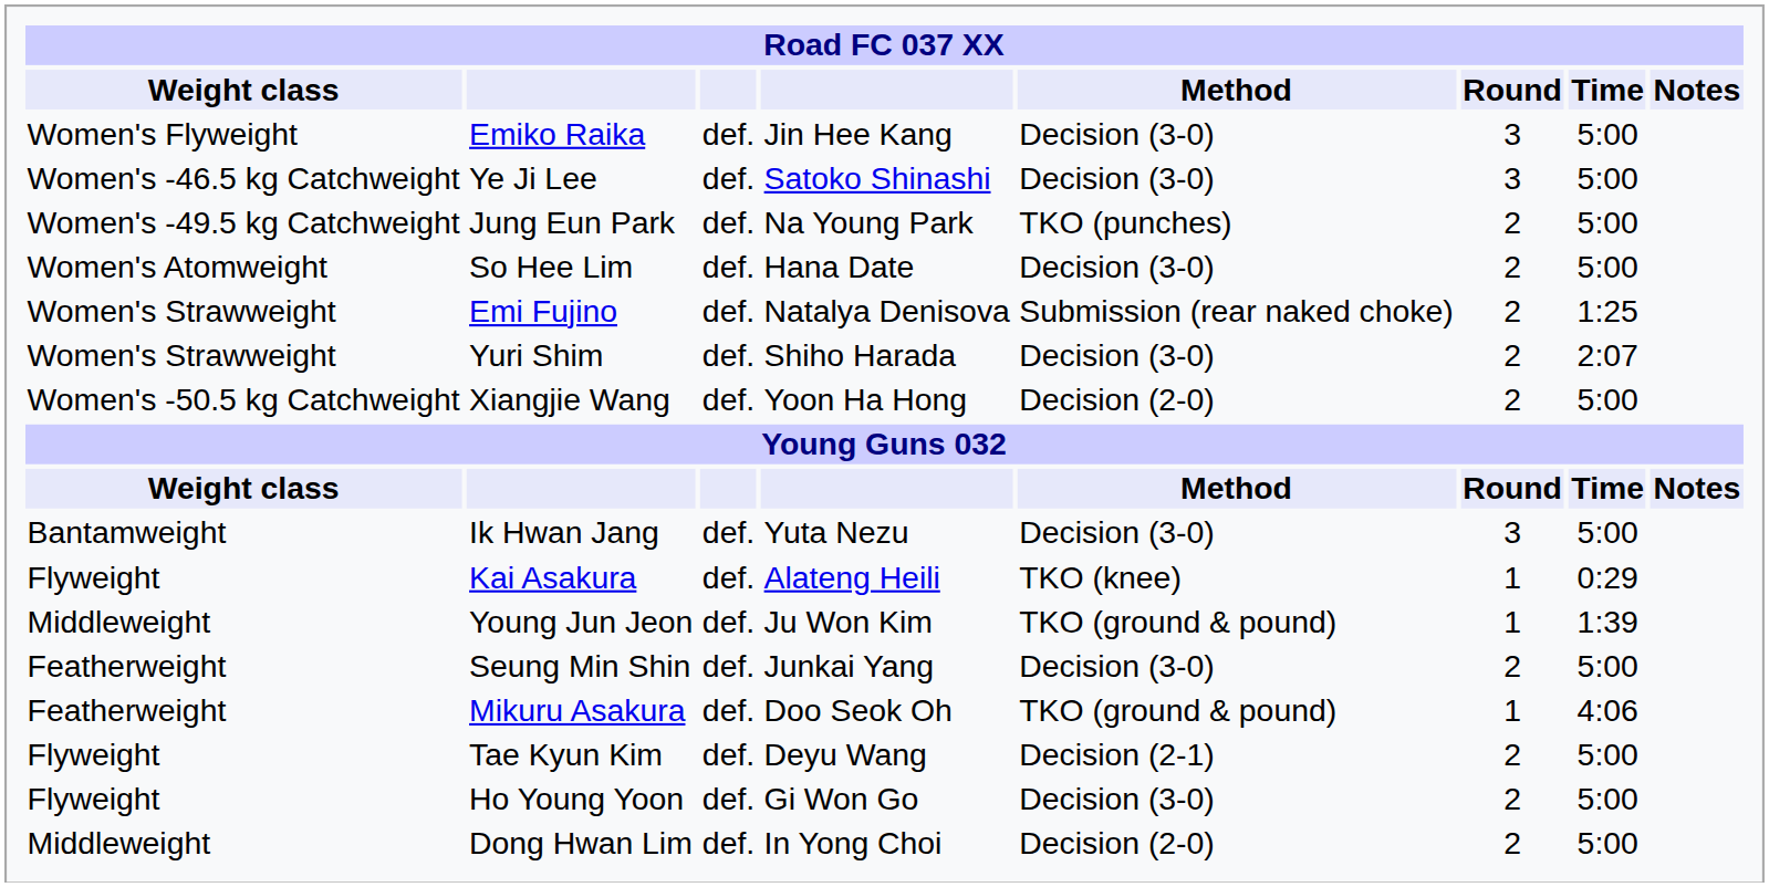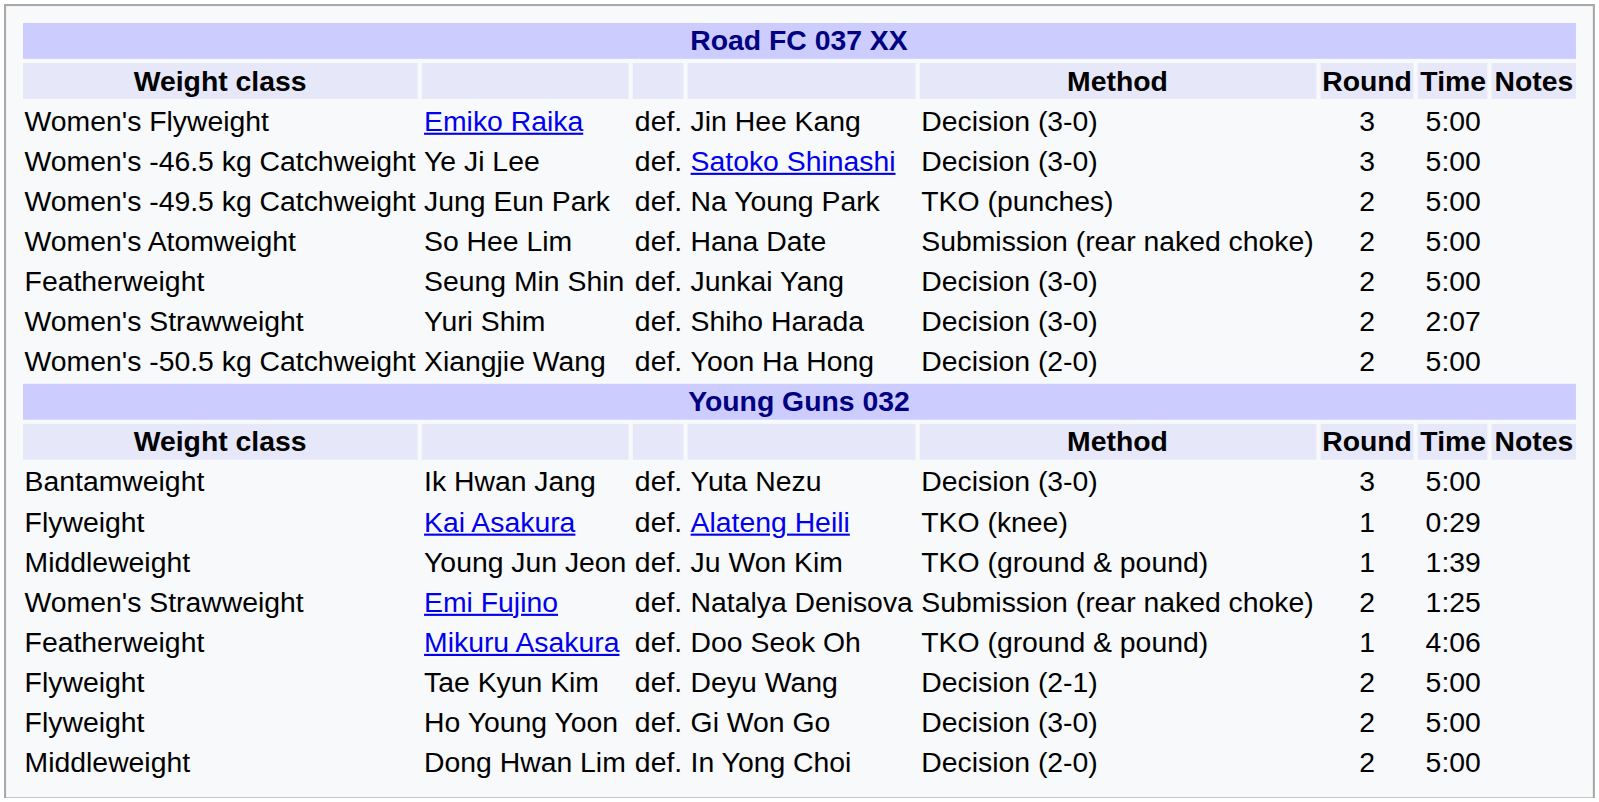 <table style="font-size: 84%; border: 1px solid darkgray; padding: 0.43em; background-color: #F8F9FA;">
 <tr>
 <th colspan="8" style="background-color: #ccf; color: #000080; text-align: center;">Road FC 037 XX</th>
 </tr>
 <tr>
 <th colspan="1" style="background-color: #E6E8FA; color: #000000; text-align: center;">Weight class</th>
 <th colspan="1" style="background-color: #E6E8FA; color: #000000; text-align: center;"></th>
 <th colspan="1" style="background-color: #E6E8FA; color: #000000; text-align: center;"></th>
 <th colspan="1" style="background-color: #E6E8FA; color: #000000; text-align: center;"></th>
 <th colspan="1" style="background-color: #E6E8FA; color: #000000; text-align: center;">Method</th>
 <th colspan="1" style="background-color: #E6E8FA; color: #000000; text-align: center;">Round</th>
 <th colspan="1" style="background-color: #E6E8FA; color: #000000; text-align: center;">Time</th>
 <th colspan="1" style="background-color: #E6E8FA; color: #000000; text-align: center;">Notes</th>
 </tr>
 <tr>
 <td>Women's Flyweight</td>
 <td> <a href='#'>Emiko Raika</a></td>
 <td>def.</td>
 <td> Jin Hee Kang</td>
 <td>Decision (3-0)</td>
 <td align="center">3</td>
 <td align="center">5:00</td>
 <td></td>
 </tr>
 <tr>
 <td>Women's -46.5 kg Catchweight</td>
 <td> Ye Ji Lee</td>
 <td>def.</td>
 <td> <a href='#'>Satoko Shinashi</a></td>
 <td>Decision (3-0)</td>
 <td align="center">3</td>
 <td align="center">5:00</td>
 <td></td>
 </tr>
 <tr>
 <td>Women's -49.5 kg Catchweight</td>
 <td> Jung Eun Park</td>
 <td>def.</td>
 <td> Na Young Park</td>
 <td>TKO (punches)</td>
 <td align="center">2</td>
 <td align="center">5:00</td>
 <td></td>
 </tr>
 <tr>
 <td>Women's Atomweight</td>
 <td> So Hee Lim</td>
 <td>def.</td>
 <td> Hana Date</td>
-<td>Decision (3-0)</td>
+<td>Submission (rear naked choke)</td>
 <td align="center">2</td>
 <td align="center">5:00</td>
 <td></td>
 </tr>
 <tr>
-<td>Women's Strawweight</td>
-<td> <a href='#'>Emi Fujino</a></td>
+<td>Featherweight</td>
+<td> Seung Min Shin</td>
 <td>def.</td>
-<td> Natalya Denisova</td>
-<td>Submission (rear naked choke)</td>
+<td> Junkai Yang</td>
+<td>Decision (3-0)</td>
 <td align="center">2</td>
-<td align="center">1:25</td>
+<td align="center">5:00</td>
 <td></td>
 </tr>
 <tr>
 <td>Women's Strawweight</td>
 <td> Yuri Shim</td>
 <td>def.</td>
 <td> Shiho Harada</td>
 <td>Decision (3-0)</td>
 <td align="center">2</td>
 <td align="center">2:07</td>
 <td></td>
 </tr>
 <tr>
 <td>Women's -50.5 kg Catchweight</td>
 <td> Xiangjie Wang</td>
 <td>def.</td>
 <td> Yoon Ha Hong</td>
 <td>Decision (2-0)</td>
 <td align="center">2</td>
 <td align="center">5:00</td>
 <td></td>
 </tr>
 <tr>
 <th colspan="8" style="background-color: #ccf; color: #000080; text-align: center;">Young Guns 032</th>
 </tr>
 <tr>
 <th colspan="1" style="background-color: #E6E8FA; color: #000000; text-align: center;">Weight class</th>
 <th colspan="1" style="background-color: #E6E8FA; color: #000000; text-align: center;"></th>
 <th colspan="1" style="background-color: #E6E8FA; color: #000000; text-align: center;"></th>
 <th colspan="1" style="background-color: #E6E8FA; color: #000000; text-align: center;"></th>
 <th colspan="1" style="background-color: #E6E8FA; color: #000000; text-align: center;">Method</th>
 <th colspan="1" style="background-color: #E6E8FA; color: #000000; text-align: center;">Round</th>
 <th colspan="1" style="background-color: #E6E8FA; color: #000000; text-align: center;">Time</th>
 <th colspan="1" style="background-color: #E6E8FA; color: #000000; text-align: center;">Notes</th>
 </tr>
 <tr>
 <td>Bantamweight</td>
 <td> Ik Hwan Jang</td>
 <td>def.</td>
 <td> Yuta Nezu</td>
 <td>Decision (3-0)</td>
 <td align="center">3</td>
 <td align="center">5:00</td>
 <td></td>
 </tr>
 <tr>
 <td>Flyweight</td>
 <td> <a href='#'>Kai Asakura</a></td>
 <td>def.</td>
 <td> <a href='#'>Alateng Heili</a></td>
 <td>TKO (knee)</td>
 <td align="center">1</td>
 <td align="center">0:29</td>
 <td></td>
 </tr>
 <tr>
 <td>Middleweight</td>
 <td> Young Jun Jeon</td>
 <td>def.</td>
 <td> Ju Won Kim</td>
 <td>TKO (ground & pound)</td>
 <td align="center">1</td>
 <td align="center">1:39</td>
 <td></td>
 </tr>
 <tr>
-<td>Featherweight</td>
-<td> Seung Min Shin</td>
+<td>Women's Strawweight</td>
+<td> <a href='#'>Emi Fujino</a></td>
 <td>def.</td>
-<td> Junkai Yang</td>
-<td>Decision (3-0)</td>
+<td> Natalya Denisova</td>
+<td>Submission (rear naked choke)</td>
 <td align="center">2</td>
-<td align="center">5:00</td>
+<td align="center">1:25</td>
 <td></td>
 </tr>
 <tr>
 <td>Featherweight</td>
 <td> <a href='#'>Mikuru Asakura</a></td>
 <td>def.</td>
 <td> Doo Seok Oh</td>
 <td>TKO (ground & pound)</td>
 <td align="center">1</td>
 <td align="center">4:06</td>
 <td></td>
 </tr>
 <tr>
 <td>Flyweight</td>
 <td> Tae Kyun Kim</td>
 <td>def.</td>
 <td> Deyu Wang</td>
 <td>Decision (2-1)</td>
 <td align="center">2</td>
 <td align="center">5:00</td>
 <td></td>
 </tr>
 <tr>
 <td>Flyweight</td>
 <td> Ho Young Yoon</td>
 <td>def.</td>
 <td> Gi Won Go</td>
 <td>Decision (3-0)</td>
 <td align="center">2</td>
 <td align="center">5:00</td>
 <td></td>
 </tr>
 <tr>
 <td>Middleweight</td>
 <td> Dong Hwan Lim</td>
 <td>def.</td>
 <td> In Yong Choi</td>
 <td>Decision (2-0)</td>
 <td align="center">2</td>
 <td align="center">5:00</td>
 <td></td>
 </tr>
 </table>
